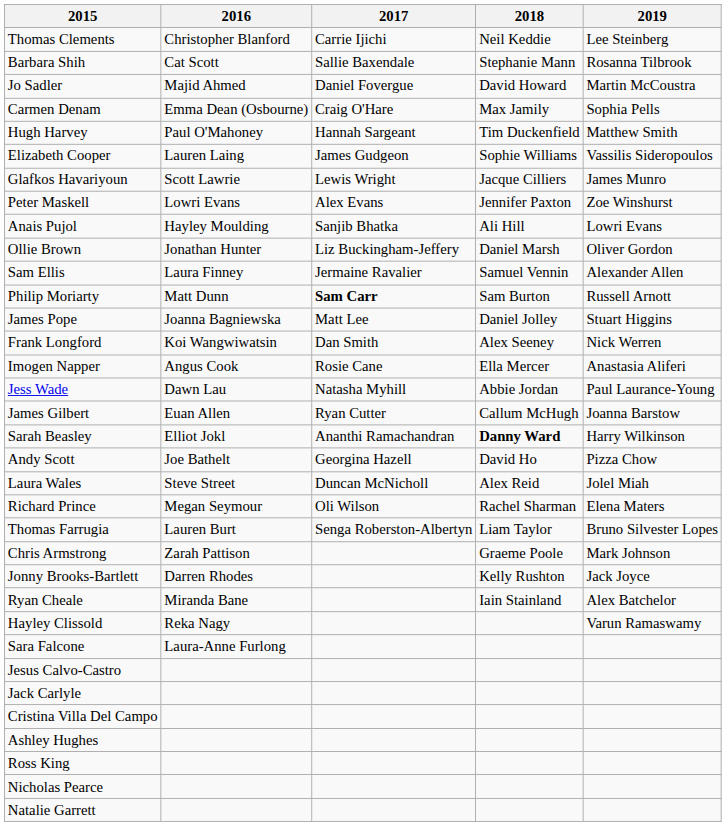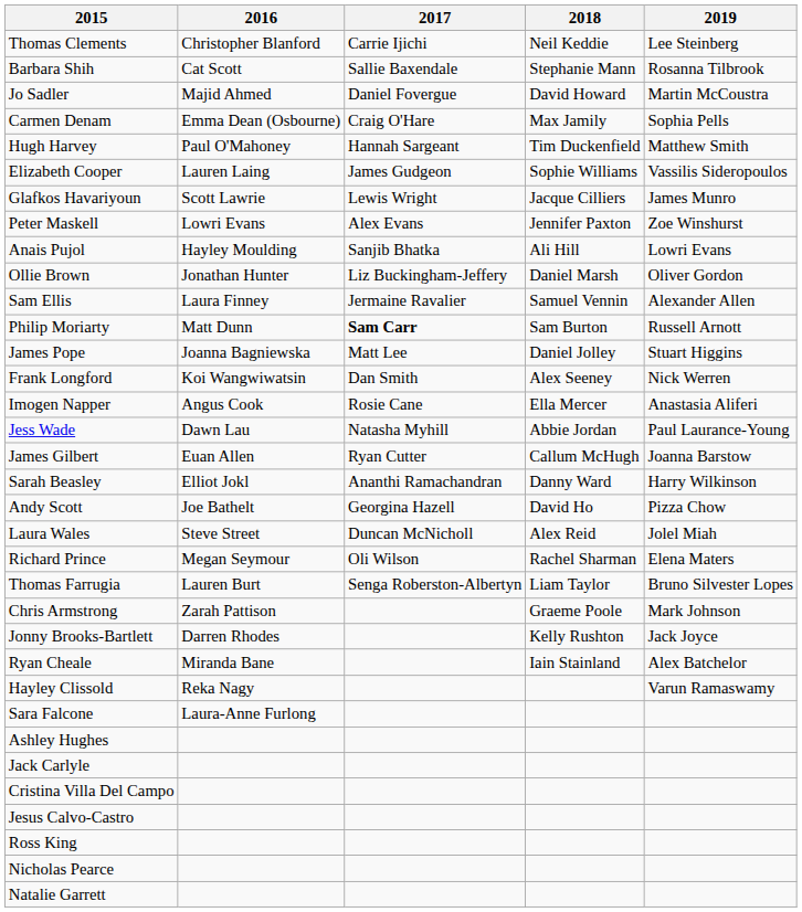 <table class="wikitable">
 <tr>
 <th>2015</th>
 <th>2016</th>
 <th>2017</th>
 <th>2018</th>
 <th>2019</th>
 </tr>
 <tr>
 <td>Thomas Clements</td>
 <td>Christopher Blanford</td>
 <td>Carrie Ijichi</td>
 <td>Neil Keddie</td>
 <td>Lee Steinberg</td>
 </tr>
 <tr>
 <td>Barbara Shih</td>
 <td>Cat Scott</td>
 <td>Sallie Baxendale</td>
 <td>Stephanie Mann</td>
 <td>Rosanna Tilbrook</td>
 </tr>
 <tr>
 <td>Jo Sadler</td>
 <td>Majid Ahmed</td>
 <td>Daniel Fovergue</td>
 <td>David Howard</td>
 <td>Martin McCoustra</td>
 </tr>
 <tr>
 <td>Carmen Denam</td>
 <td>Emma Dean (Osbourne)</td>
 <td>Craig O'Hare</td>
 <td>Max Jamily</td>
 <td>Sophia Pells</td>
 </tr>
 <tr>
 <td>Hugh Harvey</td>
 <td>Paul O'Mahoney</td>
 <td>Hannah Sargeant</td>
 <td>Tim Duckenfield</td>
 <td>Matthew Smith</td>
 </tr>
 <tr>
 <td>Elizabeth Cooper</td>
 <td>Lauren Laing</td>
 <td>James Gudgeon</td>
 <td>Sophie Williams</td>
 <td>Vassilis Sideropoulos</td>
 </tr>
 <tr>
 <td>Glafkos Havariyoun</td>
 <td>Scott Lawrie</td>
 <td>Lewis Wright</td>
 <td>Jacque Cilliers</td>
 <td>James Munro</td>
 </tr>
 <tr>
 <td>Peter Maskell</td>
 <td>Lowri Evans</td>
 <td>Alex Evans</td>
 <td>Jennifer Paxton</td>
 <td>Zoe Winshurst</td>
 </tr>
 <tr>
 <td>Anais Pujol</td>
 <td>Hayley Moulding</td>
 <td>Sanjib Bhatka</td>
 <td>Ali Hill</td>
 <td>Lowri Evans</td>
 </tr>
 <tr>
 <td>Ollie Brown</td>
 <td>Jonathan Hunter</td>
 <td>Liz Buckingham-Jeffery</td>
 <td>Daniel Marsh</td>
 <td>Oliver Gordon</td>
 </tr>
 <tr>
 <td>Sam Ellis</td>
 <td>Laura Finney</td>
 <td>Jermaine Ravalier</td>
 <td>Samuel Vennin</td>
 <td>Alexander Allen</td>
 </tr>
 <tr>
 <td>Philip Moriarty</td>
 <td>Matt Dunn</td>
 <td><strong>Sam Carr</strong></td>
 <td>Sam Burton</td>
 <td>Russell Arnott</td>
 </tr>
 <tr>
 <td>James Pope</td>
 <td>Joanna Bagniewska</td>
 <td>Matt Lee</td>
 <td>Daniel Jolley</td>
 <td>Stuart Higgins</td>
 </tr>
 <tr>
 <td>Frank Longford</td>
 <td>Koi Wangwiwatsin</td>
 <td>Dan Smith</td>
 <td>Alex Seeney</td>
 <td>Nick Werren</td>
 </tr>
 <tr>
 <td>Imogen Napper</td>
 <td>Angus Cook</td>
 <td>Rosie Cane</td>
 <td>Ella Mercer</td>
 <td>Anastasia Aliferi</td>
 </tr>
 <tr>
 <td><a href='#'>Jess Wade</a></td>
 <td>Dawn Lau</td>
 <td>Natasha Myhill</td>
 <td>Abbie Jordan</td>
 <td>Paul Laurance-Young</td>
 </tr>
 <tr>
 <td>James Gilbert</td>
 <td>Euan Allen</td>
 <td>Ryan Cutter</td>
 <td>Callum McHugh</td>
 <td>Joanna Barstow</td>
 </tr>
 <tr>
 <td>Sarah Beasley</td>
 <td>Elliot Jokl</td>
 <td>Ananthi Ramachandran</td>
-<td><strong>Danny Ward</strong></td>
+<td>Danny Ward</td>
 <td>Harry Wilkinson</td>
 </tr>
 <tr>
 <td>Andy Scott</td>
 <td>Joe Bathelt</td>
 <td>Georgina Hazell</td>
 <td>David Ho</td>
 <td>Pizza Chow</td>
 </tr>
 <tr>
 <td>Laura Wales</td>
 <td>Steve Street</td>
 <td>Duncan McNicholl</td>
 <td>Alex Reid</td>
 <td>Jolel Miah</td>
 </tr>
 <tr>
 <td>Richard Prince</td>
 <td>Megan Seymour</td>
 <td>Oli Wilson</td>
 <td>Rachel Sharman</td>
 <td>Elena Maters</td>
 </tr>
 <tr>
 <td>Thomas Farrugia</td>
 <td>Lauren Burt</td>
 <td>Senga Roberston-Albertyn</td>
 <td>Liam Taylor</td>
 <td>Bruno Silvester Lopes</td>
 </tr>
 <tr>
 <td>Chris Armstrong</td>
 <td>Zarah Pattison</td>
 <td></td>
 <td>Graeme Poole</td>
 <td>Mark Johnson</td>
 </tr>
 <tr>
 <td>Jonny Brooks-Bartlett</td>
 <td>Darren Rhodes</td>
 <td></td>
 <td>Kelly Rushton</td>
 <td>Jack Joyce</td>
 </tr>
 <tr>
 <td>Ryan Cheale</td>
 <td>Miranda Bane</td>
 <td></td>
 <td>Iain Stainland</td>
 <td>Alex Batchelor</td>
 </tr>
 <tr>
 <td>Hayley Clissold</td>
 <td>Reka Nagy</td>
 <td></td>
 <td></td>
 <td>Varun Ramaswamy</td>
 </tr>
 <tr>
 <td>Sara Falcone</td>
 <td>Laura-Anne Furlong</td>
 <td></td>
 <td></td>
 <td></td>
 </tr>
 <tr>
-<td>Jesus Calvo-Castro</td>
+<td>Ashley Hughes</td>
 <td></td>
 <td></td>
 <td></td>
 <td></td>
 </tr>
 <tr>
 <td>Jack Carlyle</td>
 <td></td>
 <td></td>
 <td></td>
 <td></td>
 </tr>
 <tr>
 <td>Cristina Villa Del Campo</td>
 <td></td>
 <td></td>
 <td></td>
 <td></td>
 </tr>
 <tr>
-<td>Ashley Hughes</td>
+<td>Jesus Calvo-Castro</td>
 <td></td>
 <td></td>
 <td></td>
 <td></td>
 </tr>
 <tr>
 <td>Ross King</td>
 <td></td>
 <td></td>
 <td></td>
 <td></td>
 </tr>
 <tr>
 <td>Nicholas Pearce</td>
 <td></td>
 <td></td>
 <td></td>
 <td></td>
 </tr>
 <tr>
 <td>Natalie Garrett</td>
 <td></td>
 <td></td>
 <td></td>
 <td></td>
 </tr>
 </table>
